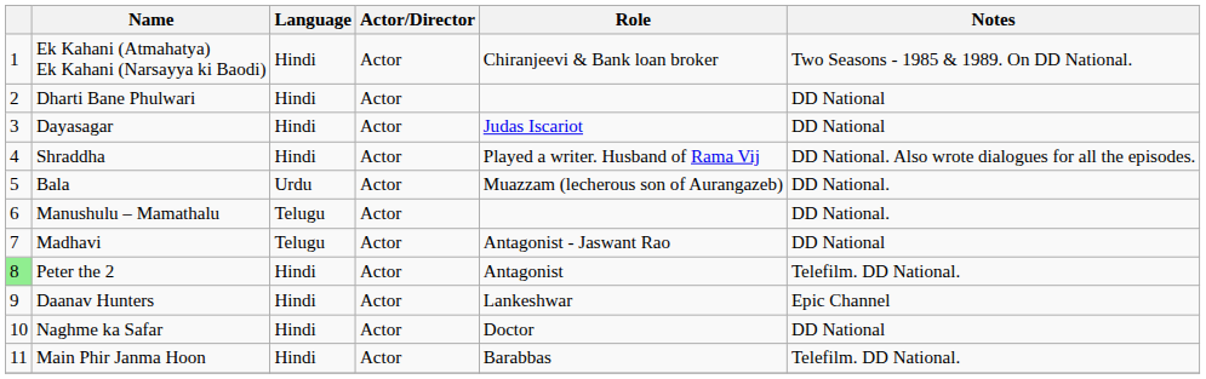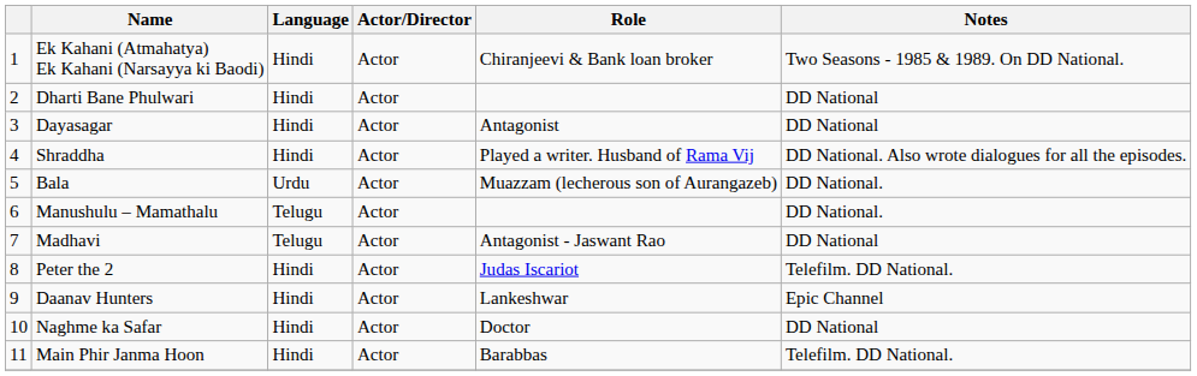 <table class="wikitable sortable plainrowheaders">
 <tr>
 <th></th>
 <th>Name</th>
 <th>Language</th>
 <th>Actor/Director</th>
 <th>Role</th>
 <th scope="col" class="unsortable">Notes</th>
 </tr>
 <tr>
 <td>1</td>
 <td>Ek Kahani (Atmahatya) <br> Ek Kahani (Narsayya ki Baodi)</td>
 <td>Hindi</td>
 <td>Actor</td>
 <td>Chiranjeevi & Bank loan broker</td>
 <td>Two Seasons - 1985 & 1989. On DD National.</td>
 </tr>
 <tr>
 <td>2</td>
 <td>Dharti Bane Phulwari</td>
 <td>Hindi</td>
 <td>Actor</td>
 <td></td>
 <td>DD National</td>
 </tr>
 <tr>
 <td>3</td>
 <td>Dayasagar</td>
 <td>Hindi</td>
 <td>Actor</td>
-<td><a href='#'>Judas Iscariot</a></td>
+<td>Antagonist</td>
 <td>DD National</td>
 </tr>
 <tr>
 <td>4</td>
 <td>Shraddha</td>
 <td>Hindi</td>
 <td>Actor</td>
 <td>Played a writer. Husband of <a href='#'>Rama Vij</a></td>
 <td>DD National. Also wrote dialogues for all the episodes.</td>
 </tr>
 <tr>
 <td>5</td>
 <td>Bala</td>
 <td>Urdu</td>
 <td>Actor</td>
 <td>Muazzam (lecherous son of Aurangazeb)</td>
 <td>DD National.</td>
 </tr>
 <tr>
 <td>6</td>
 <td>Manushulu – Mamathalu</td>
 <td>Telugu</td>
 <td>Actor</td>
 <td></td>
 <td>DD National.</td>
 </tr>
 <tr>
 <td>7</td>
 <td>Madhavi</td>
 <td>Telugu</td>
 <td>Actor</td>
 <td>Antagonist - Jaswant Rao</td>
 <td>DD National</td>
 </tr>
 <tr>
-<td style="background: lightgreen;">8</td>
+<td>8</td>
 <td>Peter the 2</td>
 <td>Hindi</td>
 <td>Actor</td>
-<td>Antagonist</td>
+<td><a href='#'>Judas Iscariot</a></td>
 <td>Telefilm. DD National.</td>
 </tr>
 <tr>
 <td>9</td>
 <td>Daanav Hunters</td>
 <td>Hindi</td>
 <td>Actor</td>
 <td>Lankeshwar</td>
 <td>Epic Channel</td>
 </tr>
 <tr>
 <td>10</td>
 <td>Naghme ka Safar</td>
 <td>Hindi</td>
 <td>Actor</td>
 <td>Doctor</td>
 <td>DD National</td>
 </tr>
 <tr>
 <td>11</td>
 <td>Main Phir Janma Hoon</td>
 <td>Hindi</td>
 <td>Actor</td>
 <td>Barabbas</td>
 <td>Telefilm. DD National.</td>
 </tr>
 <tr>
 </tr>
 </table>
